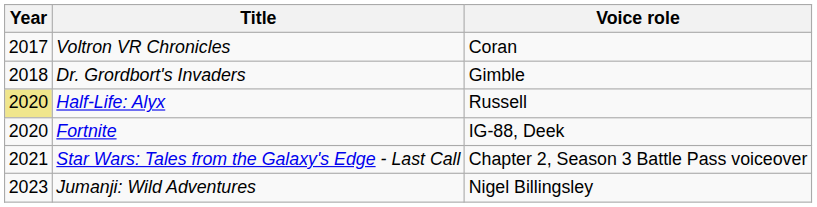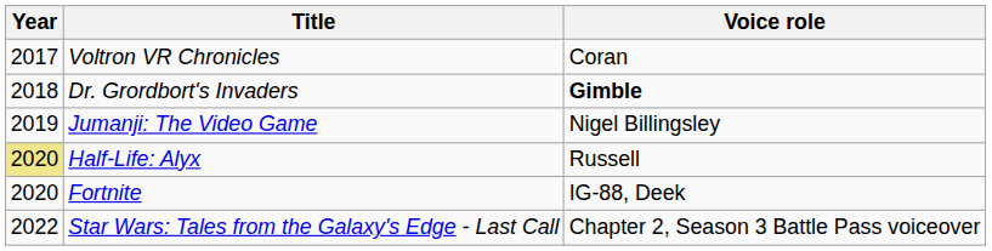 <table class="wikitable">
 <tr>
 <th>Year</th>
 <th>Title</th>
 <th>Voice role</th>
 </tr>
 <tr>
 <td>2017</td>
 <td><em>Voltron VR Chronicles</em></td>
 <td>Coran</td>
 </tr>
 <tr>
 <td>2018</td>
 <td><em>Dr. Grordbort's Invaders</em></td>
-<td>Gimble</td>
+<td><strong>Gimble</strong></td>
+</tr>
+<tr>
+<td>2019</td>
+<td><em><a href='#'>Jumanji: The Video Game</a></em></td>
+<td>Nigel Billingsley</td>
 </tr>
 <tr>
 <td style="background: khaki;">2020</td>
 <td><em><a href='#'>Half-Life: Alyx</a></em></td>
 <td>Russell</td>
 </tr>
 <tr>
 <td>2020</td>
 <td><em><a href='#'>Fortnite</a></em></td>
 <td>IG-88, Deek</td>
 </tr>
 <tr>
-<td>2021</td>
+<td>2022</td>
 <td><em><a href='#'>Star Wars: Tales from the Galaxy's Edge</a> - Last Call</em></td>
 <td>Chapter 2, Season 3 Battle Pass voiceover</td>
 </tr>
-<tr>
-<td>2023</td>
-<td><em>Jumanji: Wild Adventures</em></td>
-<td>Nigel Billingsley</td>
-</tr>
 </table>
